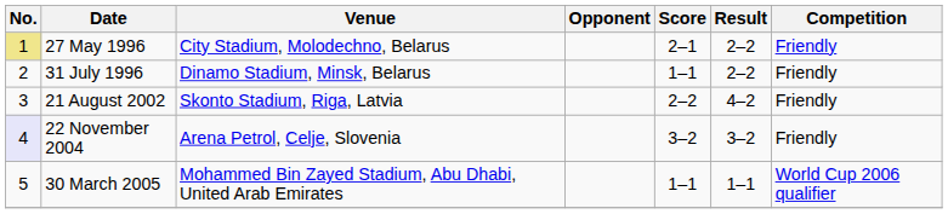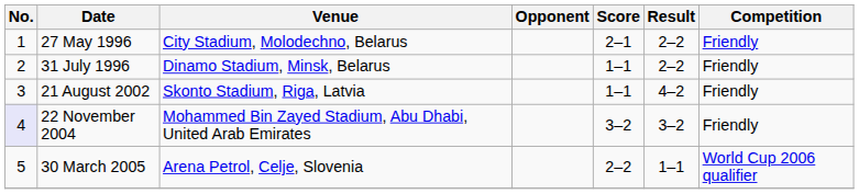 <table class="wikitable sortable">
 <tr>
 <th scope="col">No.</th>
 <th scope="col">Date</th>
 <th scope="col">Venue</th>
 <th scope="col">Opponent</th>
 <th scope="col">Score</th>
 <th scope="col">Result</th>
 <th scope="col">Competition</th>
 </tr>
 <tr>
-<td style="background: khaki; text-align:center">1</td>
+<td style="text-align:center">1</td>
 <td>27 May 1996</td>
 <td><a href='#'>City Stadium</a>, <a href='#'>Molodechno</a>, Belarus</td>
 <td></td>
 <td style="text-align:center">2–1</td>
 <td style="text-align:center">2–2</td>
 <td><a href='#'>Friendly</a></td>
 </tr>
 <tr>
 <td style="text-align:center">2</td>
 <td>31 July 1996</td>
 <td><a href='#'>Dinamo Stadium</a>, <a href='#'>Minsk</a>, Belarus</td>
 <td></td>
 <td style="text-align:center">1–1</td>
 <td style="text-align:center">2–2</td>
 <td>Friendly</td>
 </tr>
 <tr>
 <td style="text-align:center">3</td>
 <td>21 August 2002</td>
 <td><a href='#'>Skonto Stadium</a>, <a href='#'>Riga</a>, Latvia</td>
 <td></td>
-<td style="text-align:center">2–2</td>
+<td style="text-align:center">1–1</td>
 <td style="text-align:center">4–2</td>
 <td>Friendly</td>
 </tr>
 <tr>
 <td style="background: lavender; text-align:center">4</td>
 <td>22 November 2004</td>
-<td><a href='#'>Arena Petrol</a>, <a href='#'>Celje</a>, Slovenia</td>
+<td><a href='#'>Mohammed Bin Zayed Stadium</a>, <a href='#'>Abu Dhabi</a>, United Arab Emirates</td>
 <td></td>
 <td style="text-align:center">3–2</td>
 <td style="text-align:center">3–2</td>
 <td>Friendly</td>
 </tr>
 <tr>
 <td style="text-align:center">5</td>
 <td>30 March 2005</td>
-<td><a href='#'>Mohammed Bin Zayed Stadium</a>, <a href='#'>Abu Dhabi</a>, United Arab Emirates</td>
+<td><a href='#'>Arena Petrol</a>, <a href='#'>Celje</a>, Slovenia</td>
 <td></td>
-<td style="text-align:center">1–1</td>
+<td style="text-align:center">2–2</td>
 <td style="text-align:center">1–1</td>
 <td><a href='#'>World Cup 2006 qualifier</a></td>
 </tr>
 <tr>
 </tr>
 </table>
